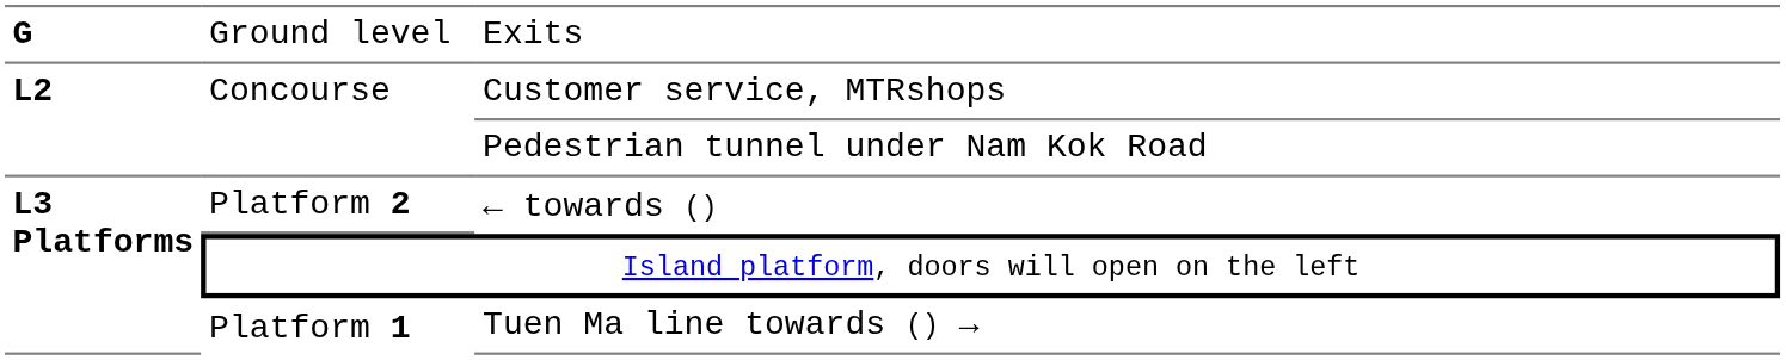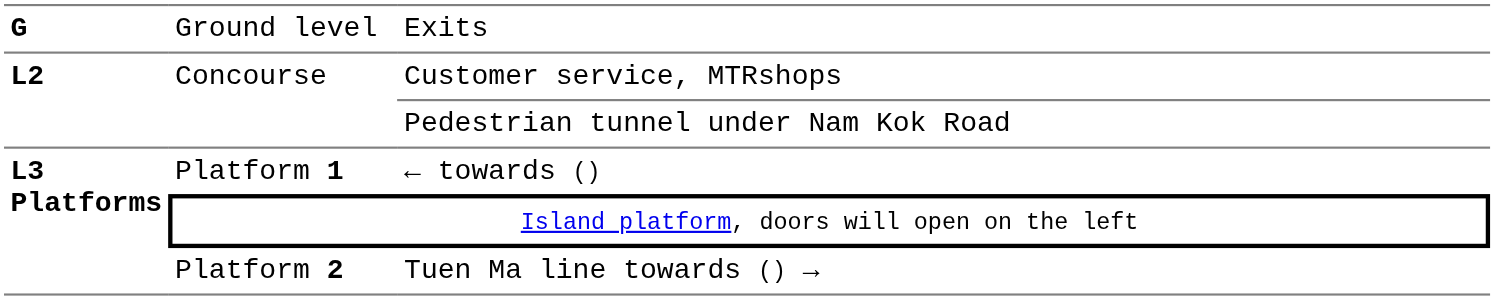 <table border=0 cellspacing=0 cellpadding=3>
 <tr>
 <td style="border-bottom:solid 1px gray;border-top:solid 1px gray;width:50px;vertical-align:top;"><strong>G</strong></td>
 <td style="border-top:solid 1px gray;border-bottom:solid 1px gray;width:100px;vertical-align:top;">Ground level</td>
 <td style="border-top:solid 1px gray;border-bottom:solid 1px gray;width:500px;vertical-align:top;">Exits</td>
 </tr>
 <tr>
 <td style="border-bottom:solid 1px gray;vertical-align:top;" rowspan=2><strong>L2</strong></td>
 <td style="border-bottom:solid 1px gray;vertical-align:top;" rowspan=2>Concourse</td>
 <td style="border-bottom:solid 1px gray;">Customer service, MTRshops</td>
 </tr>
 <tr>
 <td style="border-bottom:solid 1px gray;">Pedestrian tunnel under Nam Kok Road</td>
 </tr>
 <tr>
 <td style="border-bottom:solid 1px gray;vertical-align:top;" rowspan=4><strong>L3<br>Platforms</strong></td>
 </tr>
 <tr>
-<td style="border-bottom:solid 1px gray;">Platform <span><strong>2</strong></span></td>
+<td>Platform <span><strong>1</strong></span></td>
 <td>←  towards  <small>()</small></td>
 </tr>
 <tr>
 <td style="border-top:solid 2px black;border-right:solid 2px black;border-left:solid 2px black;border-bottom:solid 2px black;text-align:center;" colspan=2><small><a href='#'>Island platform</a>, doors will open on the left</small></td>
 </tr>
 <tr>
-<td>Platform <span><strong>1</strong></span></td>
+<td style="border-bottom:solid 1px gray;">Platform <span><strong>2</strong></span></td>
 <td style="border-bottom:solid 1px gray;">  Tuen Ma line towards  <small>()</small> →</td>
 </tr>
 </table>
